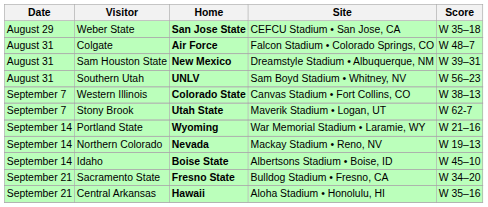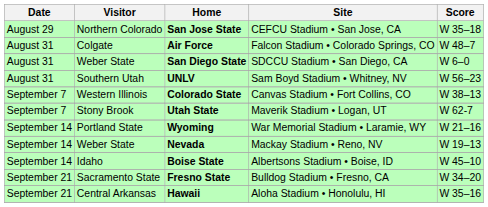 <table class="wikitable">
 <tr>
 <th>Date</th>
 <th>Visitor</th>
 <th>Home</th>
 <th>Site</th>
 <th>Score</th>
 </tr>
 <tr style="background:#bfb">
 <td>August 29</td>
-<td>Weber State</td>
+<td>Northern Colorado</td>
 <td><strong>San Jose State</strong></td>
 <td>CEFCU Stadium • San Jose, CA</td>
 <td>W 35–18</td>
 </tr>
 <tr>
 </tr>
 <tr style="background:#bfb">
 <td>August 31</td>
 <td>Colgate</td>
 <td><strong>Air Force</strong></td>
 <td>Falcon Stadium • Colorado Springs, CO</td>
 <td>W 48–7</td>
 </tr>
 <tr>
 </tr>
+<tr>
+</tr>
 <tr style="background:#bfb">
 <td>August 31</td>
-<td>Sam Houston State</td>
-<td><strong>New Mexico</strong></td>
-<td>Dreamstyle Stadium • Albuquerque, NM</td>
-<td>W 39–31</td>
-</tr>
-<tr>
+<td>Weber State</td>
+<td><strong>San Diego State</strong></td>
+<td>SDCCU Stadium • San Diego, CA</td>
+<td>W 6–0</td>
 </tr>
 <tr>
 </tr>
 <tr style="background:#bfb">
 <td>August 31</td>
 <td>Southern Utah</td>
 <td><strong>UNLV</strong></td>
 <td>Sam Boyd Stadium • Whitney, NV</td>
 <td>W 56–23</td>
 </tr>
 <tr>
 </tr>
 <tr style="background:#bfb">
 <td>September 7</td>
 <td>Western Illinois</td>
 <td><strong>Colorado State</strong></td>
 <td>Canvas Stadium • Fort Collins, CO</td>
 <td>W 38–13</td>
 </tr>
 <tr>
 </tr>
 <tr style="background:#bfb">
 <td>September 7</td>
 <td>Stony Brook</td>
 <td><strong>Utah State</strong></td>
 <td>Maverik Stadium • Logan, UT</td>
 <td>W 62-7</td>
 </tr>
 <tr>
 </tr>
 <tr style="background:#bfb">
 <td>September 14</td>
 <td>Portland State</td>
 <td><strong>Wyoming</strong></td>
 <td>War Memorial Stadium • Laramie, WY</td>
 <td>W 21–16</td>
 </tr>
 <tr>
 </tr>
 <tr style="background:#bfb">
 <td>September 14</td>
-<td>Northern Colorado</td>
+<td>Weber State</td>
 <td><strong>Nevada</strong></td>
 <td>Mackay Stadium • Reno, NV</td>
 <td>W 19–13</td>
 </tr>
 <tr>
 </tr>
 <tr style="background:#bfb">
 <td>September 14</td>
 <td>Idaho</td>
 <td><strong>Boise State</strong></td>
 <td>Albertsons Stadium • Boise, ID</td>
 <td>W 45–10</td>
 </tr>
 <tr>
 </tr>
 <tr style="background:#bfb">
 <td>September 21</td>
 <td>Sacramento State</td>
 <td><strong>Fresno State</strong></td>
 <td>Bulldog Stadium • Fresno, CA</td>
 <td>W 34–20</td>
 </tr>
 <tr>
 </tr>
 <tr style="background:#bfb">
 <td>September 21</td>
 <td>Central Arkansas</td>
 <td><strong>Hawaii</strong></td>
 <td>Aloha Stadium • Honolulu, HI</td>
 <td>W 35–16</td>
 </tr>
 <tr>
 </tr>
 </table>
